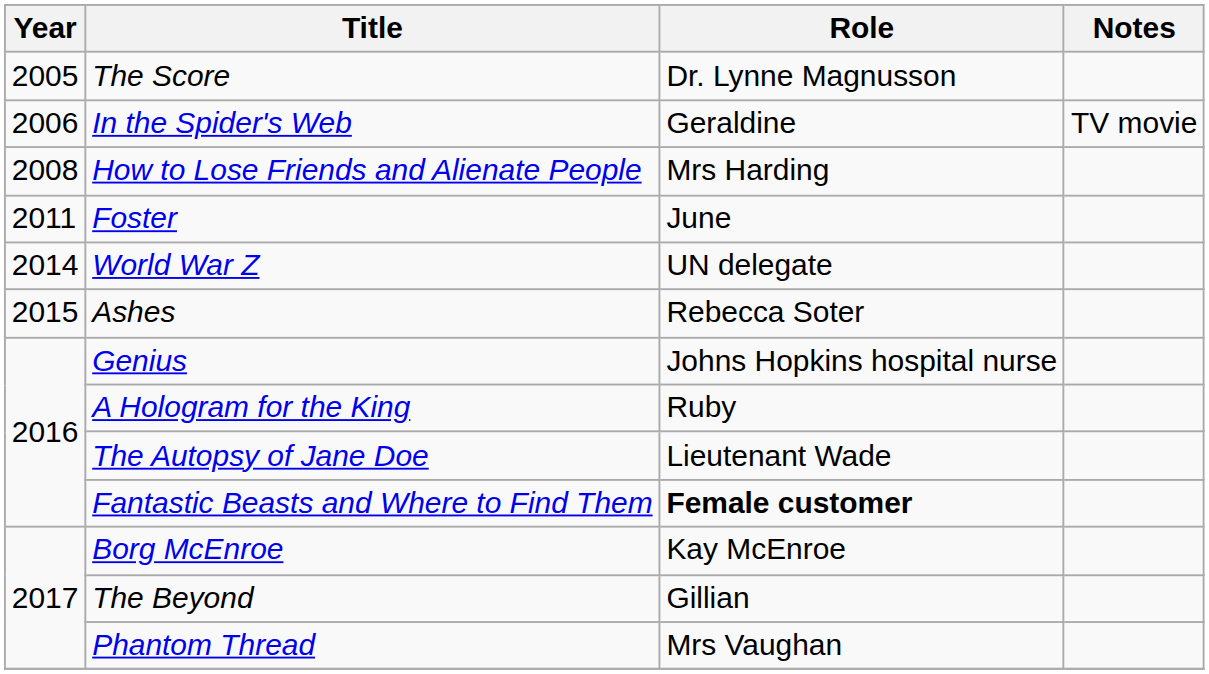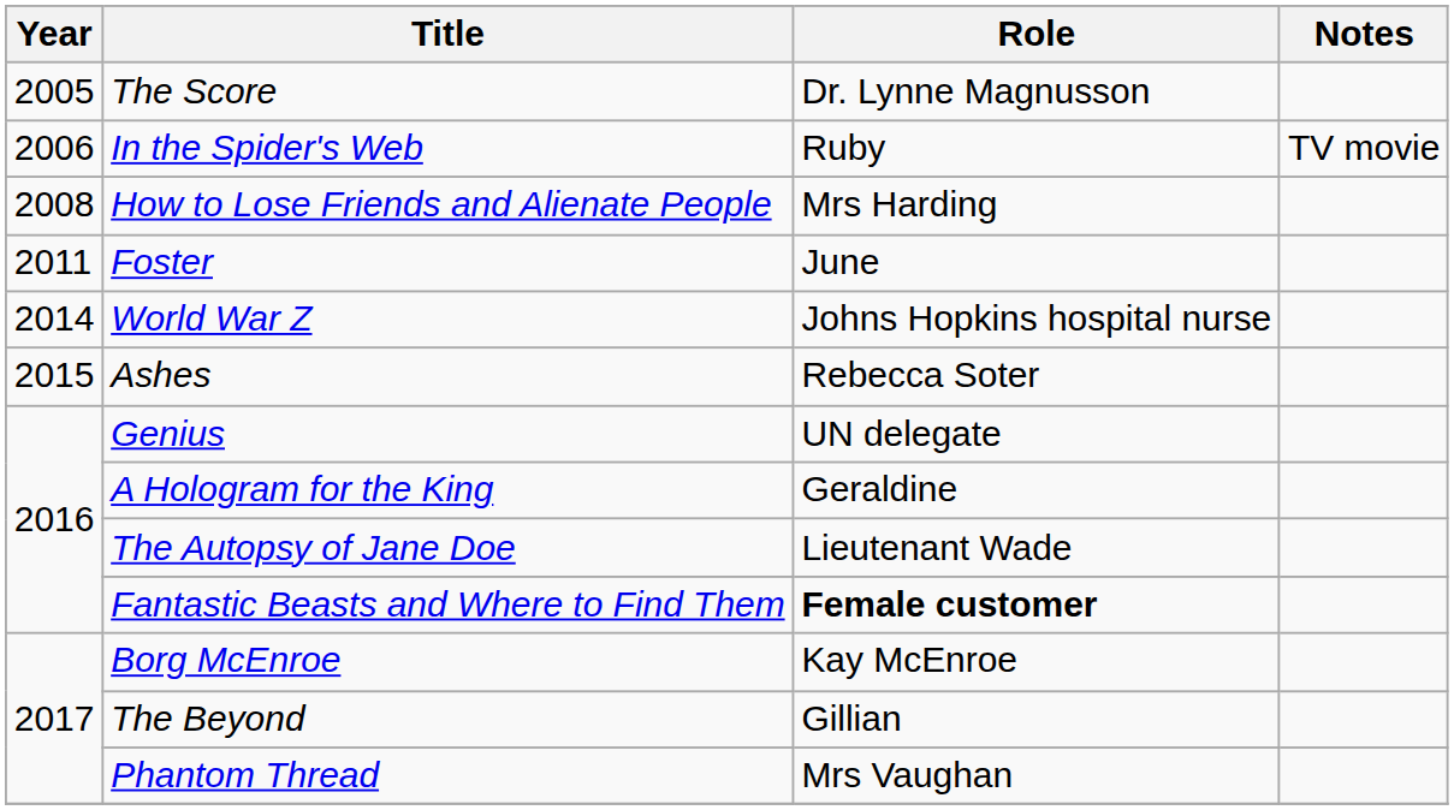 <table class="wikitable">
 <tr>
 <th>Year</th>
 <th>Title</th>
 <th>Role</th>
 <th>Notes</th>
 </tr>
 <tr>
 <td>2005</td>
 <td><em>The Score</em></td>
 <td>Dr. Lynne Magnusson</td>
 <td></td>
 </tr>
 <tr>
 <td>2006</td>
 <td><em><a href='#'>In the Spider's Web</a></em></td>
-<td>Geraldine</td>
+<td>Ruby</td>
 <td>TV movie</td>
 </tr>
 <tr>
 <td>2008</td>
 <td><em><a href='#'>How to Lose Friends and Alienate People</a></em></td>
 <td>Mrs Harding</td>
 <td></td>
 </tr>
 <tr>
 <td>2011</td>
 <td><em><a href='#'>Foster</a></em></td>
 <td>June</td>
 <td></td>
 </tr>
 <tr>
 <td>2014</td>
 <td><em><a href='#'>World War Z</a></em></td>
-<td>UN delegate</td>
+<td>Johns Hopkins hospital nurse</td>
 <td></td>
 </tr>
 <tr>
 <td>2015</td>
 <td><em>Ashes</em></td>
 <td>Rebecca Soter</td>
 <td></td>
 </tr>
 <tr>
 <td rowspan=4>2016</td>
 <td><em><a href='#'>Genius</a></em></td>
-<td>Johns Hopkins hospital nurse</td>
+<td>UN delegate</td>
 <td></td>
 </tr>
 <tr>
 <td><em><a href='#'>A Hologram for the King</a></em></td>
-<td>Ruby</td>
+<td>Geraldine</td>
 <td></td>
 </tr>
 <tr>
 <td><em><a href='#'>The Autopsy of Jane Doe</a></em></td>
 <td>Lieutenant Wade</td>
 <td></td>
 </tr>
 <tr>
 <td><em><a href='#'>Fantastic Beasts and Where to Find Them</a></em></td>
 <td><strong>Female customer</strong></td>
 <td></td>
 </tr>
 <tr>
 <td rowspan=3>2017</td>
 <td><em><a href='#'>Borg McEnroe</a></em></td>
 <td>Kay McEnroe</td>
 <td></td>
 </tr>
 <tr>
 <td><em>The Beyond</em></td>
 <td>Gillian</td>
 <td></td>
 </tr>
 <tr>
 <td><em><a href='#'>Phantom Thread</a></em></td>
 <td>Mrs Vaughan</td>
 <td></td>
 </tr>
 <tr>
 </tr>
 </table>
